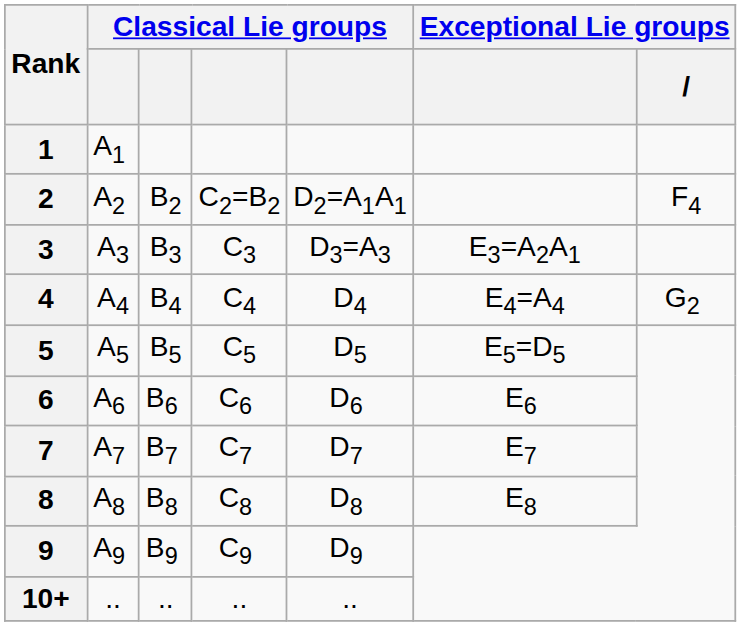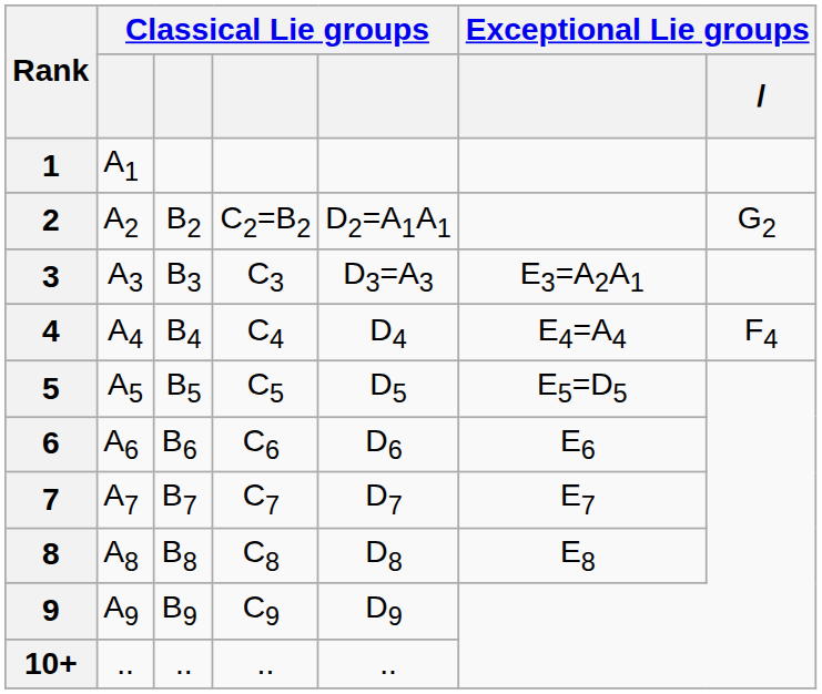 <table class="wikitable skin-invert-image">
 <tr align=center>
 <th rowspan=2>Rank</th>
 <th colspan=4><a href='#'>Classical Lie groups</a></th>
 <th colspan=2><a href='#'>Exceptional Lie groups</a></th>
 </tr>
 <tr>
 <th height=35></th>
 <th></th>
 <th></th>
 <th></th>
 <th><a href='#'></a></th>
 <th><a href='#'></a> / <a href='#'></a></th>
 </tr>
 <tr align=center>
 <th>1</th>
 <td>A<sub>1</sub> <br></td>
 <td> </td>
 <td> </td>
 <td> </td>
 <td> </td>
 <td> </td>
 </tr>
 <tr align=center>
 <th>2</th>
 <td>A<sub>2</sub> <br></td>
 <td>B<sub>2</sub><br></td>
 <td>C<sub>2</sub>=B<sub>2</sub><br></td>
 <td>D<sub>2</sub>=A<sub>1</sub>A<sub>1</sub><br></td>
 <td> </td>
-<td>F<sub>4</sub><br></td>
+<td>G<sub>2</sub> <br></td>
 </tr>
 <tr align=center>
 <th>3</th>
 <td>A<sub>3</sub><br></td>
 <td>B<sub>3</sub><br></td>
 <td>C<sub>3</sub><br></td>
 <td>D<sub>3</sub>=A<sub>3</sub><br></td>
 <td>E<sub>3</sub>=A<sub>2</sub>A<sub>1</sub><br></td>
 <td> </td>
 </tr>
 <tr align=center>
 <th>4</th>
 <td>A<sub>4</sub><br></td>
 <td>B<sub>4</sub><br></td>
 <td>C<sub>4</sub><br></td>
 <td>D<sub>4</sub><br></td>
 <td>E<sub>4</sub>=A<sub>4</sub><br></td>
-<td>G<sub>2</sub> <br></td>
+<td>F<sub>4</sub><br></td>
 </tr>
 <tr align=center>
 <th>5</th>
 <td>A<sub>5</sub><br></td>
 <td>B<sub>5</sub><br></td>
 <td>C<sub>5</sub><br></td>
 <td>D<sub>5</sub><br></td>
 <td>E<sub>5</sub>=D<sub>5</sub><br></td>
 </tr>
 <tr align=center>
 <th>6</th>
 <td>A<sub>6</sub> <br></td>
 <td>B<sub>6</sub> <br></td>
 <td>C<sub>6</sub> <br></td>
 <td>D<sub>6</sub> <br></td>
 <td>E<sub>6</sub> <br></td>
 </tr>
 <tr align=center>
 <th>7</th>
 <td>A<sub>7</sub> <br></td>
 <td>B<sub>7</sub> <br></td>
 <td>C<sub>7</sub> <br></td>
 <td>D<sub>7</sub> <br></td>
 <td>E<sub>7</sub> <br></td>
 </tr>
 <tr align=center>
 <th>8</th>
 <td>A<sub>8</sub> <br></td>
 <td>B<sub>8</sub> <br></td>
 <td>C<sub>8</sub> <br></td>
 <td>D<sub>8</sub> <br></td>
 <td>E<sub>8</sub> <br></td>
 </tr>
 <tr align=center>
 <th>9</th>
 <td>A<sub>9</sub> <br></td>
 <td>B<sub>9</sub> <br></td>
 <td>C<sub>9</sub> <br></td>
 <td>D<sub>9</sub> <br></td>
 </tr>
 <tr align=center>
 <th>10+</th>
 <td>..</td>
 <td>..</td>
 <td>..</td>
 <td>..</td>
 </tr>
 </table>
